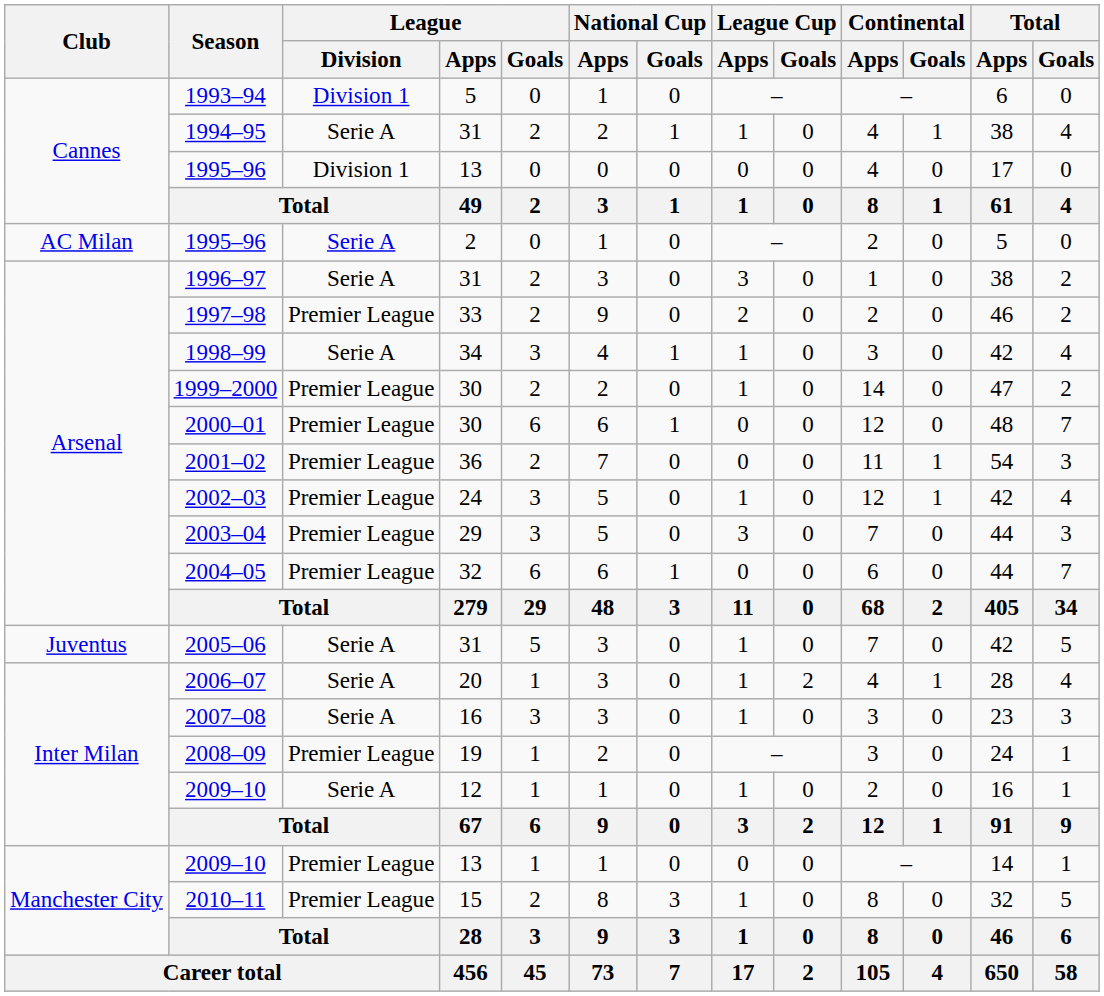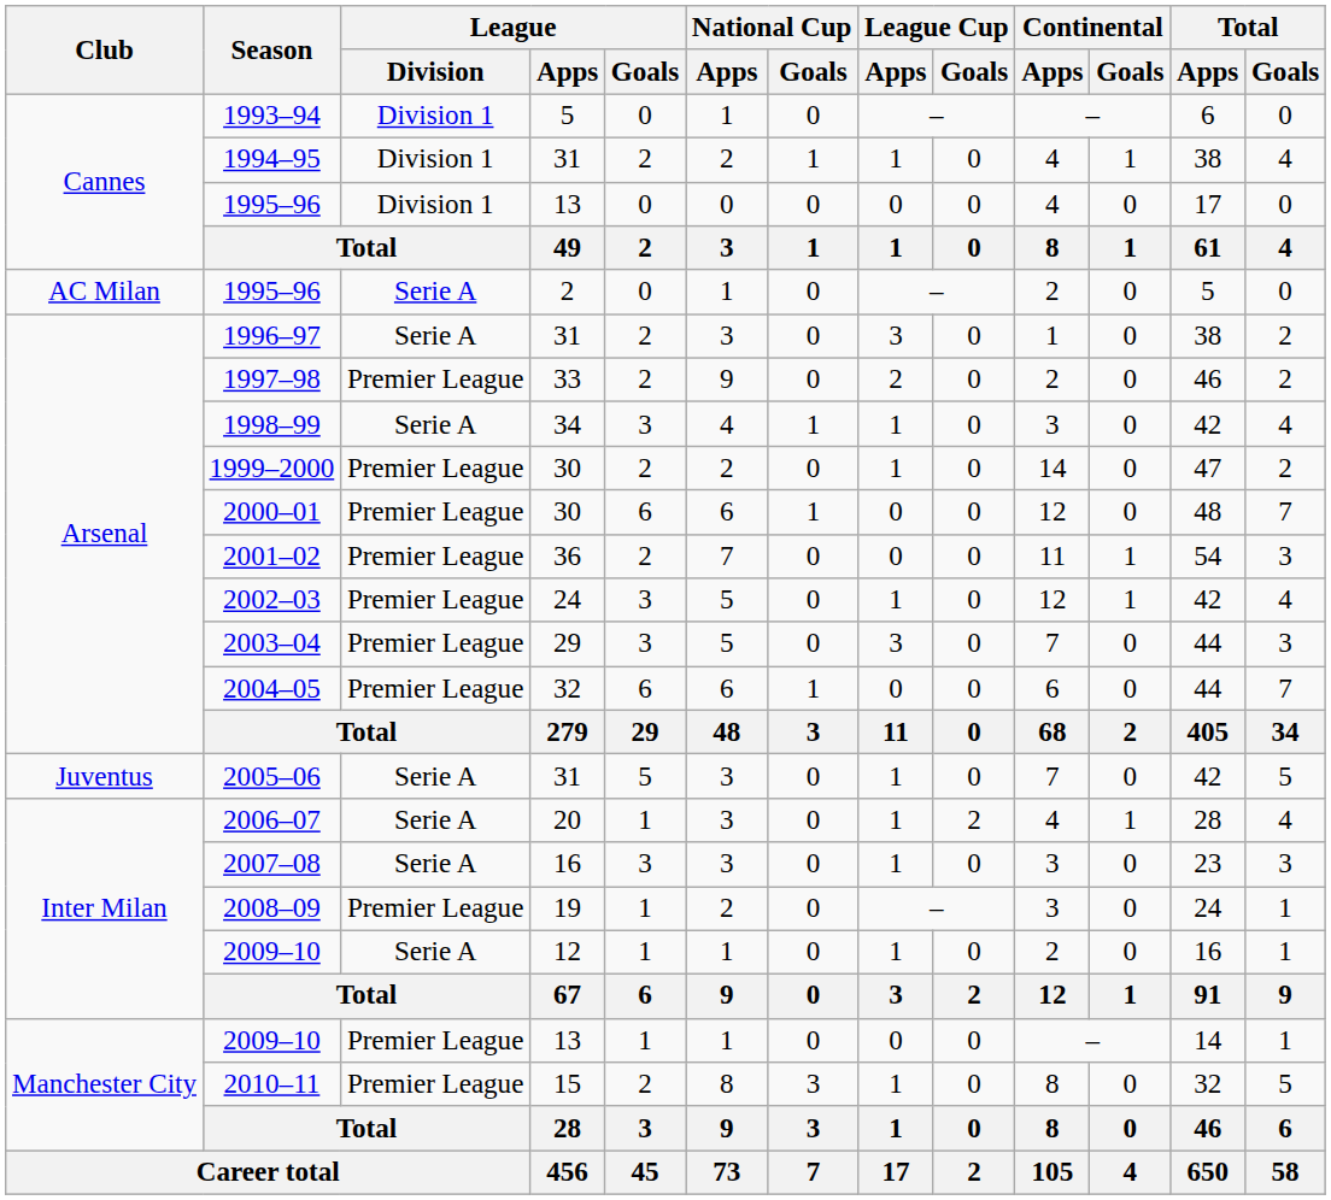 <table class="wikitable" style="text-align:center">
 <tr>
 <th rowspan="2">Club</th>
 <th rowspan="2">Season</th>
 <th colspan="3">League</th>
 <th colspan="2">National Cup</th>
 <th colspan="2">League Cup</th>
 <th colspan="2">Continental</th>
 <th colspan="2">Total</th>
 </tr>
 <tr>
 <th>Division</th>
 <th>Apps</th>
 <th>Goals</th>
 <th>Apps</th>
 <th>Goals</th>
 <th>Apps</th>
 <th>Goals</th>
 <th>Apps</th>
 <th>Goals</th>
 <th>Apps</th>
 <th>Goals</th>
 </tr>
 <tr>
 <td rowspan="4"><a href='#'>Cannes</a></td>
 <td><a href='#'>1993–94</a></td>
 <td><a href='#'>Division 1</a></td>
 <td>5</td>
 <td>0</td>
 <td>1</td>
 <td>0</td>
 <td colspan="2">–</td>
 <td colspan="2">–</td>
 <td>6</td>
 <td>0</td>
 </tr>
 <tr>
 <td><a href='#'>1994–95</a></td>
-<td>Serie A</td>
+<td>Division 1</td>
 <td>31</td>
 <td>2</td>
 <td>2</td>
 <td>1</td>
 <td>1</td>
 <td>0</td>
 <td>4</td>
 <td>1</td>
 <td>38</td>
 <td>4</td>
 </tr>
 <tr>
 <td><a href='#'>1995–96</a></td>
 <td>Division 1</td>
 <td>13</td>
 <td>0</td>
 <td>0</td>
 <td>0</td>
 <td>0</td>
 <td>0</td>
 <td>4</td>
 <td>0</td>
 <td>17</td>
 <td>0</td>
 </tr>
 <tr>
 <th colspan="2">Total</th>
 <th>49</th>
 <th>2</th>
 <th>3</th>
 <th>1</th>
 <th>1</th>
 <th>0</th>
 <th>8</th>
 <th>1</th>
 <th>61</th>
 <th>4</th>
 </tr>
 <tr>
 <td><a href='#'>AC Milan</a></td>
 <td><a href='#'>1995–96</a></td>
 <td><a href='#'>Serie A</a></td>
 <td>2</td>
 <td>0</td>
 <td>1</td>
 <td>0</td>
 <td colspan="2">–</td>
 <td>2</td>
 <td>0</td>
 <td>5</td>
 <td>0</td>
 </tr>
 <tr>
 <td rowspan="10"><a href='#'>Arsenal</a></td>
 <td><a href='#'>1996–97</a></td>
 <td>Serie A</td>
 <td>31</td>
 <td>2</td>
 <td>3</td>
 <td>0</td>
 <td>3</td>
 <td>0</td>
 <td>1</td>
 <td>0</td>
 <td>38</td>
 <td>2</td>
 </tr>
 <tr>
 <td><a href='#'>1997–98</a></td>
 <td>Premier League</td>
 <td>33</td>
 <td>2</td>
 <td>9</td>
 <td>0</td>
 <td>2</td>
 <td>0</td>
 <td>2</td>
 <td>0</td>
 <td>46</td>
 <td>2</td>
 </tr>
 <tr>
 <td><a href='#'>1998–99</a></td>
 <td>Serie A</td>
 <td>34</td>
 <td>3</td>
 <td>4</td>
 <td>1</td>
 <td>1</td>
 <td>0</td>
 <td>3</td>
 <td>0</td>
 <td>42</td>
 <td>4</td>
 </tr>
 <tr>
 <td><a href='#'>1999–2000</a></td>
 <td>Premier League</td>
 <td>30</td>
 <td>2</td>
 <td>2</td>
 <td>0</td>
 <td>1</td>
 <td>0</td>
 <td>14</td>
 <td>0</td>
 <td>47</td>
 <td>2</td>
 </tr>
 <tr>
 <td><a href='#'>2000–01</a></td>
 <td>Premier League</td>
 <td>30</td>
 <td>6</td>
 <td>6</td>
 <td>1</td>
 <td>0</td>
 <td>0</td>
 <td>12</td>
 <td>0</td>
 <td>48</td>
 <td>7</td>
 </tr>
 <tr>
 <td><a href='#'>2001–02</a></td>
 <td>Premier League</td>
 <td>36</td>
 <td>2</td>
 <td>7</td>
 <td>0</td>
 <td>0</td>
 <td>0</td>
 <td>11</td>
 <td>1</td>
 <td>54</td>
 <td>3</td>
 </tr>
 <tr>
 <td><a href='#'>2002–03</a></td>
 <td>Premier League</td>
 <td>24</td>
 <td>3</td>
 <td>5</td>
 <td>0</td>
 <td>1</td>
 <td>0</td>
 <td>12</td>
 <td>1</td>
 <td>42</td>
 <td>4</td>
 </tr>
 <tr>
 <td><a href='#'>2003–04</a></td>
 <td>Premier League</td>
 <td>29</td>
 <td>3</td>
 <td>5</td>
 <td>0</td>
 <td>3</td>
 <td>0</td>
 <td>7</td>
 <td>0</td>
 <td>44</td>
 <td>3</td>
 </tr>
 <tr>
 <td><a href='#'>2004–05</a></td>
 <td>Premier League</td>
 <td>32</td>
 <td>6</td>
 <td>6</td>
 <td>1</td>
 <td>0</td>
 <td>0</td>
 <td>6</td>
 <td>0</td>
 <td>44</td>
 <td>7</td>
 </tr>
 <tr>
 <th colspan="2">Total</th>
 <th>279</th>
 <th>29</th>
 <th>48</th>
 <th>3</th>
 <th>11</th>
 <th>0</th>
 <th>68</th>
 <th>2</th>
 <th>405</th>
 <th>34</th>
 </tr>
 <tr>
 <td><a href='#'>Juventus</a></td>
 <td><a href='#'>2005–06</a></td>
 <td>Serie A</td>
 <td>31</td>
 <td>5</td>
 <td>3</td>
 <td>0</td>
 <td>1</td>
 <td>0</td>
 <td>7</td>
 <td>0</td>
 <td>42</td>
 <td>5</td>
 </tr>
 <tr>
 <td rowspan="5"><a href='#'>Inter Milan</a></td>
 <td><a href='#'>2006–07</a></td>
 <td>Serie A</td>
 <td>20</td>
 <td>1</td>
 <td>3</td>
 <td>0</td>
 <td>1</td>
 <td>2</td>
 <td>4</td>
 <td>1</td>
 <td>28</td>
 <td>4</td>
 </tr>
 <tr>
 <td><a href='#'>2007–08</a></td>
 <td>Serie A</td>
 <td>16</td>
 <td>3</td>
 <td>3</td>
 <td>0</td>
 <td>1</td>
 <td>0</td>
 <td>3</td>
 <td>0</td>
 <td>23</td>
 <td>3</td>
 </tr>
 <tr>
 <td><a href='#'>2008–09</a></td>
 <td>Premier League</td>
 <td>19</td>
 <td>1</td>
 <td>2</td>
 <td>0</td>
 <td colspan="2">–</td>
 <td>3</td>
 <td>0</td>
 <td>24</td>
 <td>1</td>
 </tr>
 <tr>
 <td><a href='#'>2009–10</a></td>
 <td>Serie A</td>
 <td>12</td>
 <td>1</td>
 <td>1</td>
 <td>0</td>
 <td>1</td>
 <td>0</td>
 <td>2</td>
 <td>0</td>
 <td>16</td>
 <td>1</td>
 </tr>
 <tr>
 <th colspan="2">Total</th>
 <th>67</th>
 <th>6</th>
 <th>9</th>
 <th>0</th>
 <th>3</th>
 <th>2</th>
 <th>12</th>
 <th>1</th>
 <th>91</th>
 <th>9</th>
 </tr>
 <tr>
 <td rowspan="3"><a href='#'>Manchester City</a></td>
 <td><a href='#'>2009–10</a></td>
 <td>Premier League</td>
 <td>13</td>
 <td>1</td>
 <td>1</td>
 <td>0</td>
 <td>0</td>
 <td>0</td>
 <td colspan="2">–</td>
 <td>14</td>
 <td>1</td>
 </tr>
 <tr>
 <td><a href='#'>2010–11</a></td>
 <td>Premier League</td>
 <td>15</td>
 <td>2</td>
 <td>8</td>
 <td>3</td>
 <td>1</td>
 <td>0</td>
 <td>8</td>
 <td>0</td>
 <td>32</td>
 <td>5</td>
 </tr>
 <tr>
 <th colspan="2">Total</th>
 <th>28</th>
 <th>3</th>
 <th>9</th>
 <th>3</th>
 <th>1</th>
 <th>0</th>
 <th>8</th>
 <th>0</th>
 <th>46</th>
 <th>6</th>
 </tr>
 <tr>
 <th colspan="3">Career total</th>
 <th>456</th>
 <th>45</th>
 <th>73</th>
 <th>7</th>
 <th>17</th>
 <th>2</th>
 <th>105</th>
 <th>4</th>
 <th>650</th>
 <th>58</th>
 </tr>
 </table>
